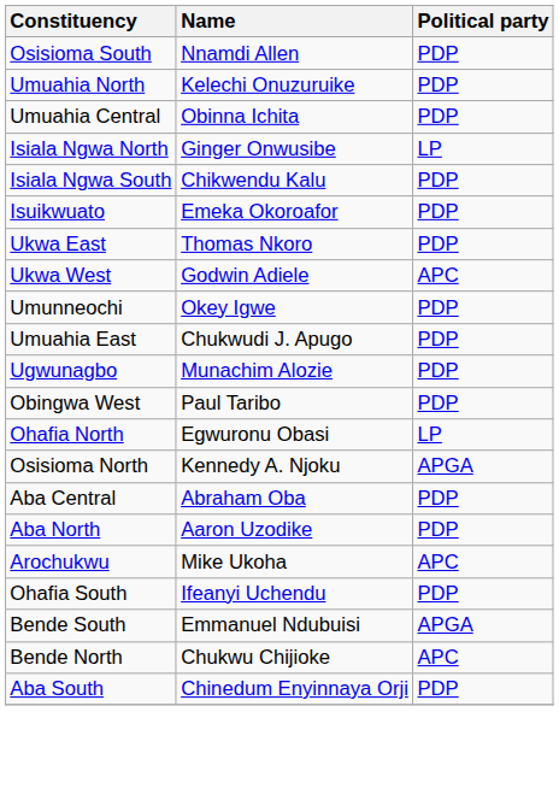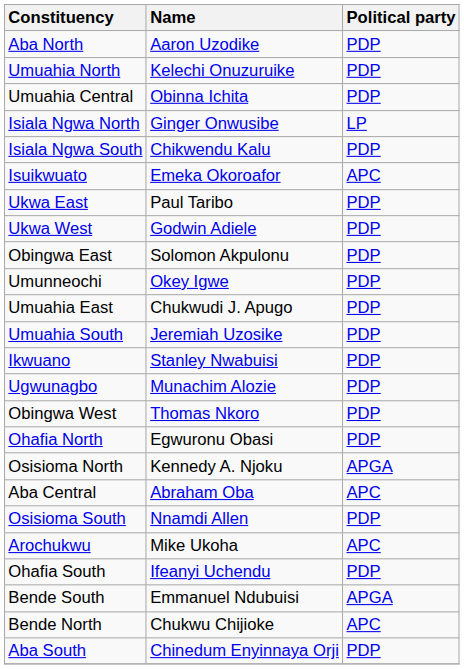 <table class="wikitable sortable">
 <tr>
 <th style="text-align: left">Constituency</th>
 <th style="text-align: left">Name</th>
 <th style="text-align: left">Political party</th>
 </tr>
 <tr>
-<td><a href='#'>Osisioma South</a></td>
-<td><a href='#'>Nnamdi Allen</a></td>
+<td><a href='#'>Aba North</a></td>
+<td><a href='#'>Aaron Uzodike</a></td>
 <td><a href='#'>PDP</a></td>
 </tr>
 <tr>
 <td><a href='#'>Umuahia North</a></td>
 <td><a href='#'>Kelechi Onuzuruike</a></td>
 <td><a href='#'>PDP</a></td>
 </tr>
 <tr>
 <td>Umuahia Central</td>
 <td><a href='#'>Obinna Ichita</a></td>
 <td><a href='#'>PDP</a></td>
 </tr>
 <tr>
 <td><a href='#'>Isiala Ngwa North</a></td>
 <td><a href='#'>Ginger Onwusibe</a></td>
 <td><a href='#'>LP</a></td>
 </tr>
 <tr>
 <td><a href='#'>Isiala Ngwa South</a></td>
 <td><a href='#'>Chikwendu Kalu</a></td>
 <td><a href='#'>PDP</a></td>
 </tr>
 <tr>
 <td><a href='#'>Isuikwuato</a></td>
 <td><a href='#'>Emeka Okoroafor</a></td>
-<td><a href='#'>PDP</a></td>
+<td><a href='#'>APC</a></td>
 </tr>
 <tr>
 <td><a href='#'>Ukwa East</a></td>
-<td><a href='#'>Thomas Nkoro</a></td>
+<td>Paul Taribo</td>
 <td><a href='#'>PDP</a></td>
 </tr>
 <tr>
 <td><a href='#'>Ukwa West</a></td>
 <td><a href='#'>Godwin Adiele</a></td>
-<td><a href='#'>APC</a></td>
+<td><a href='#'>PDP</a></td>
+</tr>
+<tr>
+<td>Obingwa East</td>
+<td>Solomon Akpulonu</td>
+<td><a href='#'>PDP</a></td>
 </tr>
 <tr>
 <td>Umunneochi</td>
 <td><a href='#'>Okey Igwe</a></td>
 <td><a href='#'>PDP</a></td>
 </tr>
 <tr>
 <td>Umuahia East</td>
 <td>Chukwudi J. Apugo</td>
 <td><a href='#'>PDP</a></td>
 </tr>
 <tr>
+<td><a href='#'>Umuahia South</a></td>
+<td><a href='#'>Jeremiah Uzosike</a></td>
+<td><a href='#'>PDP</a></td>
+</tr>
+<tr>
+<td><a href='#'>Ikwuano</a></td>
+<td><a href='#'>Stanley Nwabuisi</a></td>
+<td><a href='#'>PDP</a></td>
+</tr>
+<tr>
 <td><a href='#'>Ugwunagbo</a></td>
 <td><a href='#'>Munachim Alozie</a></td>
 <td><a href='#'>PDP</a></td>
 </tr>
 <tr>
 <td>Obingwa West</td>
-<td>Paul Taribo</td>
+<td><a href='#'>Thomas Nkoro</a></td>
 <td><a href='#'>PDP</a></td>
 </tr>
 <tr>
 <td><a href='#'>Ohafia North</a></td>
 <td>Egwuronu Obasi</td>
-<td><a href='#'>LP</a></td>
+<td><a href='#'>PDP</a></td>
 </tr>
 <tr>
 <td>Osisioma North</td>
 <td>Kennedy A. Njoku</td>
 <td><a href='#'>APGA</a></td>
 </tr>
 <tr>
 <td>Aba Central</td>
 <td><a href='#'>Abraham Oba</a></td>
-<td><a href='#'>PDP</a></td>
+<td><a href='#'>APC</a></td>
 </tr>
 <tr>
-<td><a href='#'>Aba North</a></td>
-<td><a href='#'>Aaron Uzodike</a></td>
+<td><a href='#'>Osisioma South</a></td>
+<td><a href='#'>Nnamdi Allen</a></td>
 <td><a href='#'>PDP</a></td>
 </tr>
 <tr>
 <td><a href='#'>Arochukwu</a></td>
 <td>Mike Ukoha</td>
 <td><a href='#'>APC</a></td>
 </tr>
 <tr>
 <td>Ohafia South</td>
 <td><a href='#'>Ifeanyi Uchendu</a></td>
 <td><a href='#'>PDP</a></td>
 </tr>
 <tr>
 <td>Bende South</td>
 <td>Emmanuel Ndubuisi</td>
 <td><a href='#'>APGA</a></td>
 </tr>
 <tr>
 <td>Bende North</td>
 <td>Chukwu Chijioke</td>
 <td><a href='#'>APC</a></td>
 </tr>
 <tr>
 <td><a href='#'>Aba South</a></td>
 <td><a href='#'>Chinedum Enyinnaya Orji</a></td>
 <td><a href='#'>PDP</a></td>
 </tr>
 <tr>
 </tr>
 </table>
